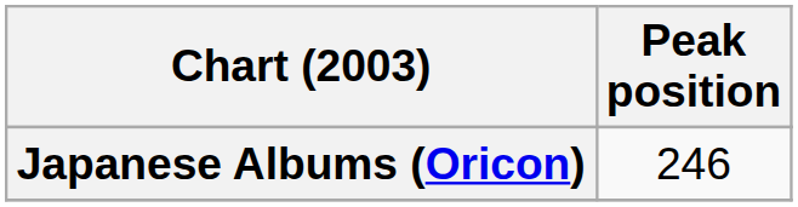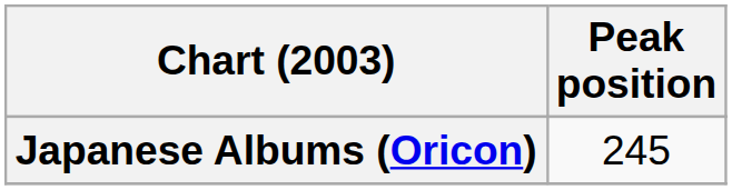 <table class="wikitable sortable plainrowheaders">
 <tr>
 <th scope="col">Chart (2003)</th>
 <th scope="col">Peak<br>position</th>
 </tr>
 <tr>
 </tr>
 <tr>
 </tr>
 <tr>
 </tr>
 <tr>
 <th scope="row">Japanese Albums (<a href='#'>Oricon</a>)</th>
-<td align="center">246</td>
+<td align="center">245</td>
 </tr>
 <tr>
 </tr>
 </table>
